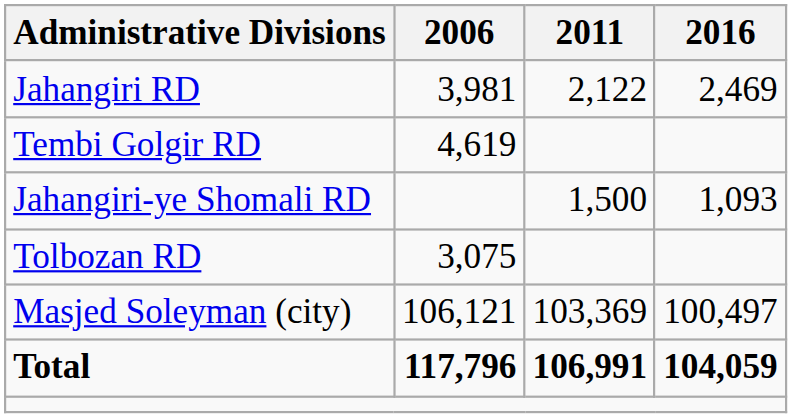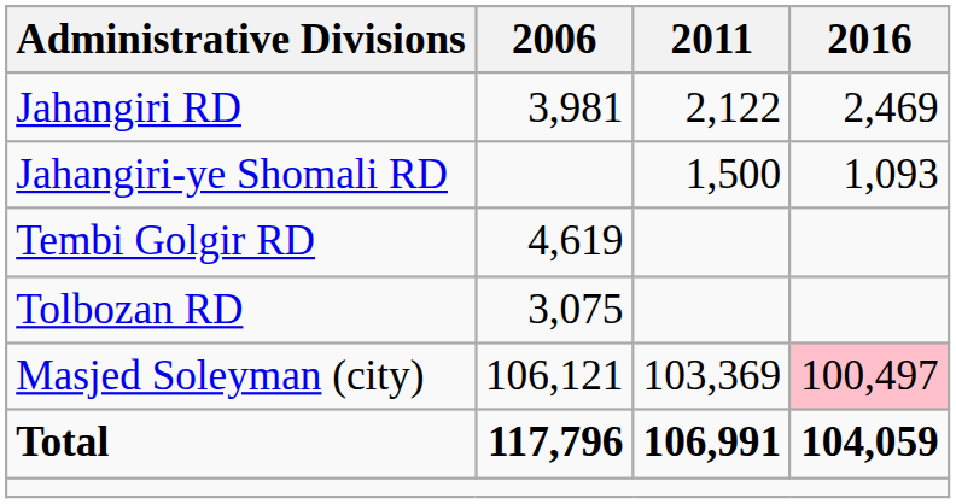 <table class="wikitable">
 <tr>
 <th>Administrative Divisions</th>
 <th>2006</th>
 <th>2011</th>
 <th>2016</th>
 </tr>
 <tr>
 <td><a href='#'>Jahangiri RD</a></td>
 <td style="text-align: right;">3,981</td>
 <td style="text-align: right;">2,122</td>
 <td style="text-align: right;">2,469</td>
 </tr>
 <tr>
+<td><a href='#'>Jahangiri-ye Shomali RD</a></td>
+<td style="text-align: right;"></td>
+<td style="text-align: right;">1,500</td>
+<td style="text-align: right;">1,093</td>
+</tr>
+<tr>
 <td><a href='#'>Tembi Golgir RD</a></td>
 <td style="text-align: right;">4,619</td>
 <td style="text-align: right;"></td>
 <td style="text-align: right;"></td>
-</tr>
-<tr>
-<td><a href='#'>Jahangiri-ye Shomali RD</a></td>
-<td style="text-align: right;"></td>
-<td style="text-align: right;">1,500</td>
-<td style="text-align: right;">1,093</td>
 </tr>
 <tr>
 <td><a href='#'>Tolbozan RD</a></td>
 <td style="text-align: right;">3,075</td>
 <td style="text-align: right;"></td>
 <td style="text-align: right;"></td>
 </tr>
 <tr>
 <td><a href='#'>Masjed Soleyman</a> (city)</td>
 <td style="text-align: right;">106,121</td>
 <td style="text-align: right;">103,369</td>
-<td style="text-align: right;">100,497</td>
+<td style="background: pink; text-align: right;">100,497</td>
 </tr>
 <tr>
 <td><strong>Total</strong></td>
 <td style="text-align: right;"><strong>117,796</strong></td>
 <td style="text-align: right;"><strong>106,991</strong></td>
 <td style="text-align: right;"><strong>104,059</strong></td>
 </tr>
 <tr>
 <td colspan=4></td>
 </tr>
 </table>
